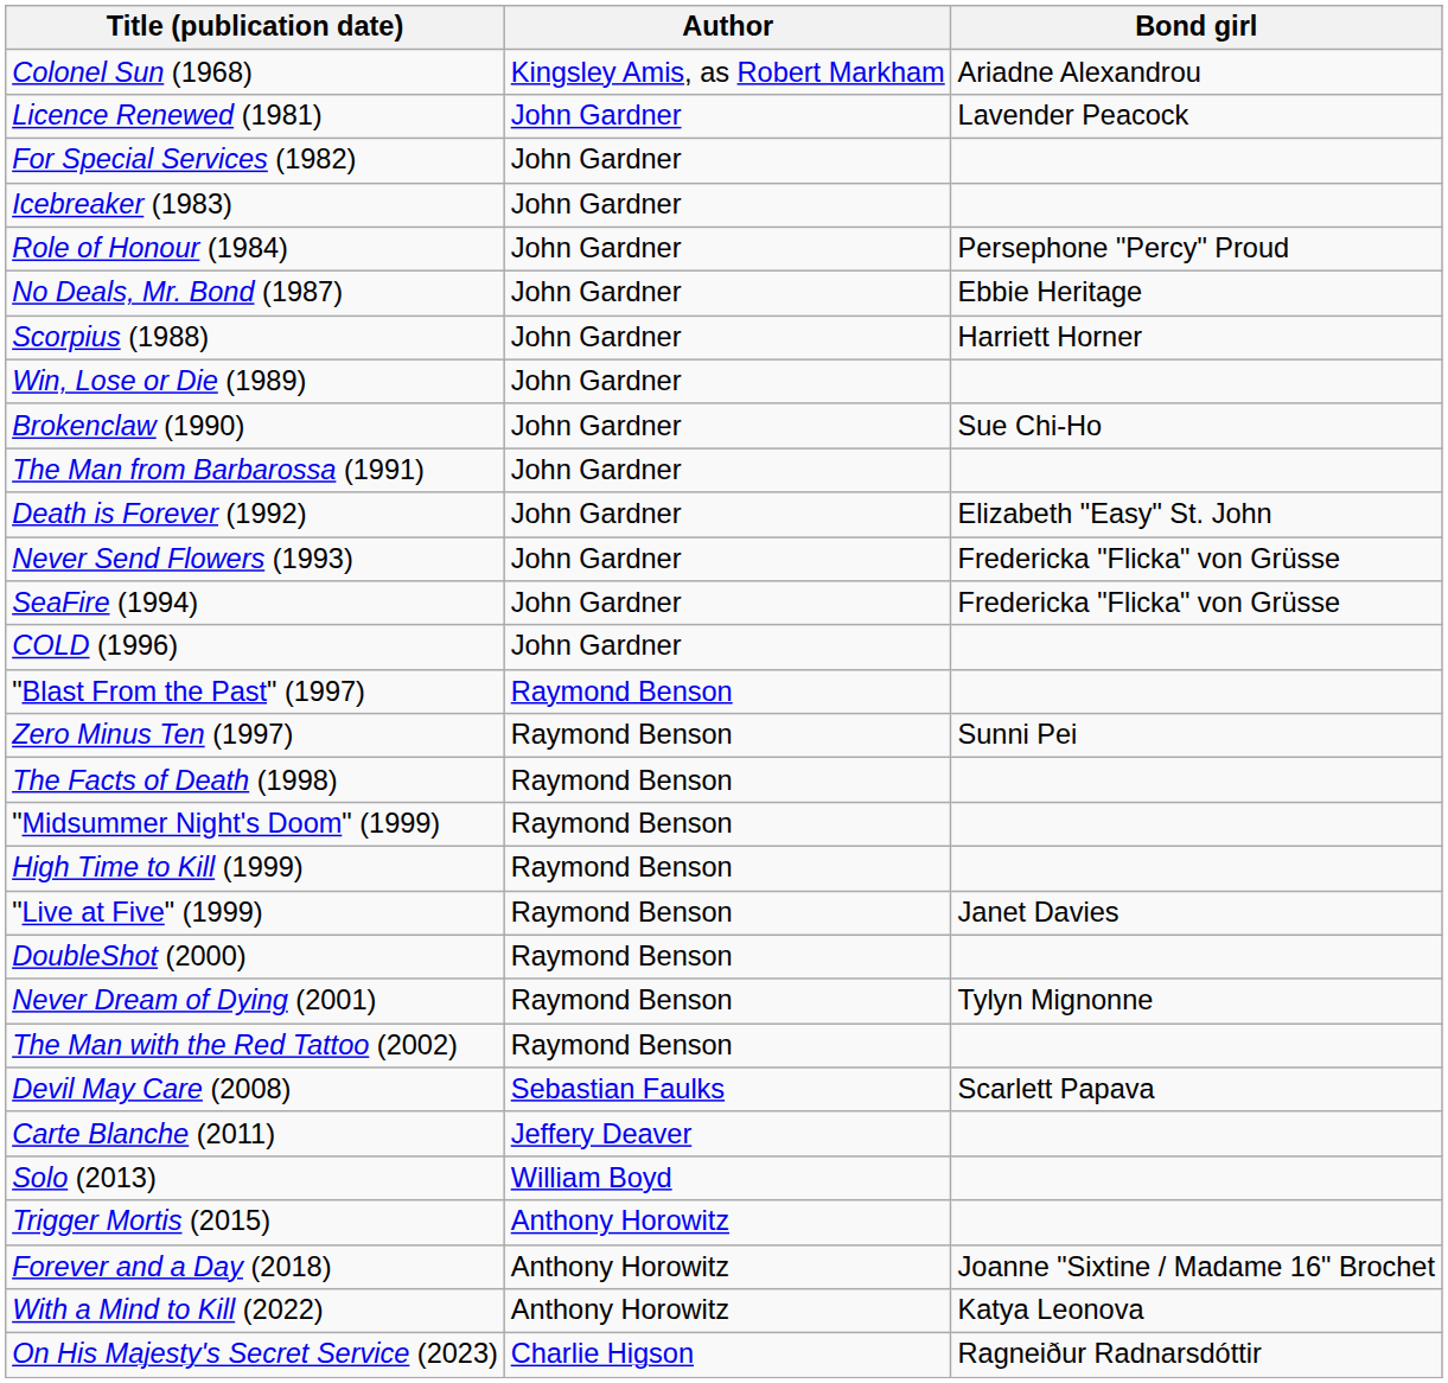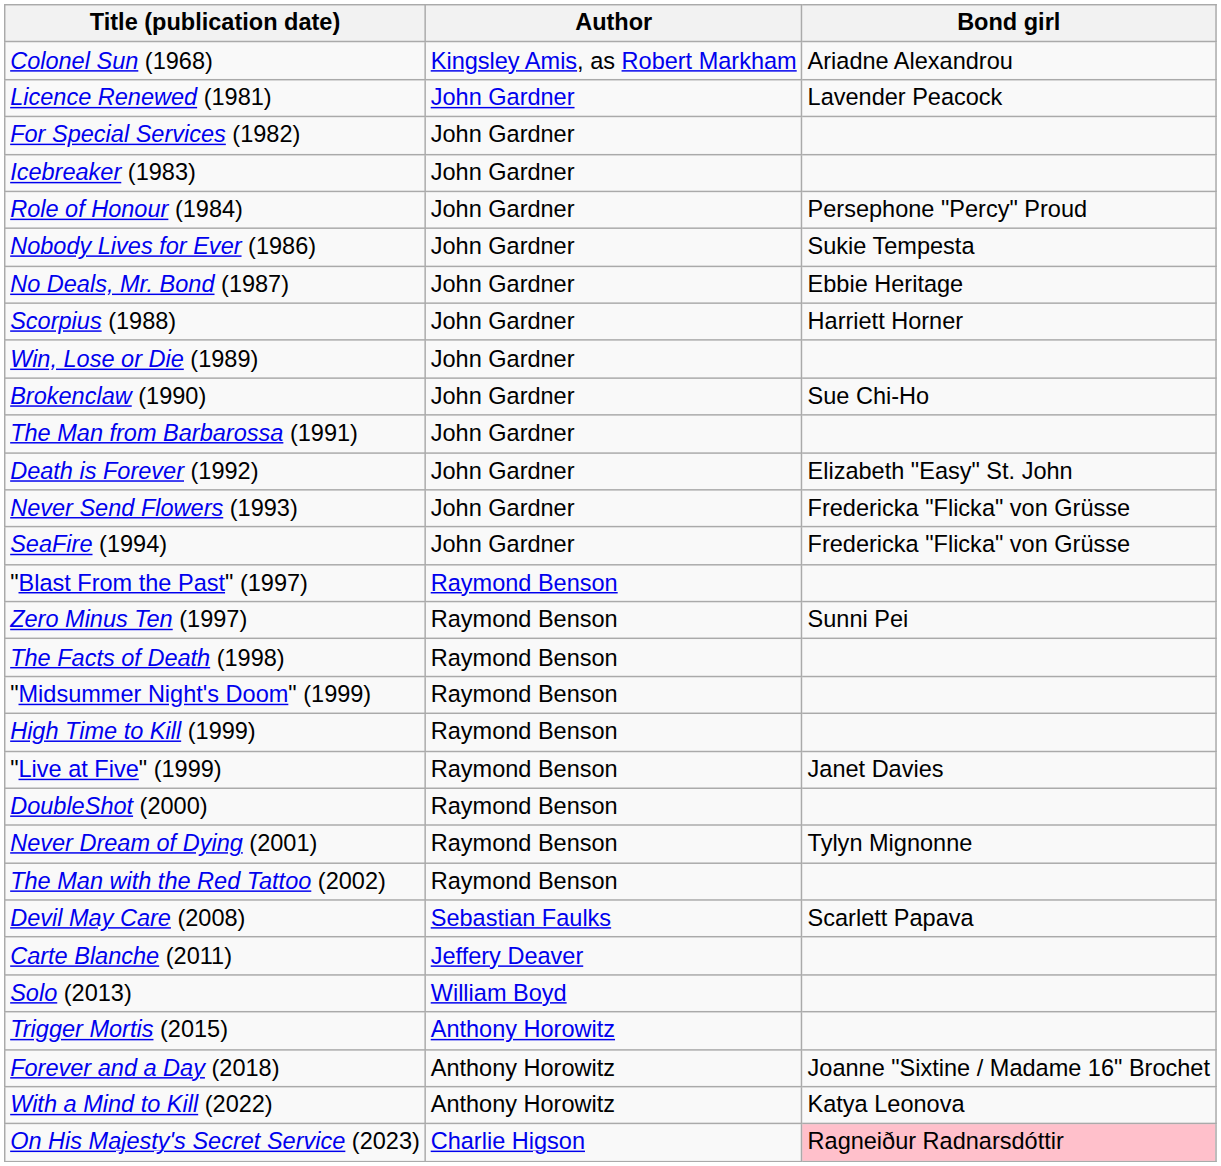 <table class="wikitable">
 <tr>
 <th scope="col">Title (publication date)</th>
 <th ! scope="col">Author</th>
 <th ! scope="col">Bond girl</th>
 </tr>
 <tr>
 <td><em><a href='#'>Colonel Sun</a></em> (1968)</td>
 <td><a href='#'>Kingsley Amis</a>, as <a href='#'>Robert Markham</a></td>
 <td>Ariadne Alexandrou</td>
 </tr>
 <tr>
 <td><em><a href='#'>Licence Renewed</a></em> (1981)</td>
 <td><a href='#'>John Gardner</a></td>
 <td>Lavender Peacock</td>
 </tr>
 <tr>
 <td><em><a href='#'>For Special Services</a></em> (1982)</td>
 <td>John Gardner</td>
 <td></td>
 </tr>
 <tr>
 <td><em><a href='#'>Icebreaker</a></em> (1983)</td>
 <td>John Gardner</td>
 <td></td>
 </tr>
 <tr>
 <td><em><a href='#'>Role of Honour</a></em> (1984)</td>
 <td>John Gardner</td>
 <td>Persephone "Percy" Proud</td>
+</tr>
+<tr>
+<td><em><a href='#'>Nobody Lives for Ever</a></em> (1986)</td>
+<td>John Gardner</td>
+<td>Sukie Tempesta</td>
 </tr>
 <tr>
 <td><em><a href='#'>No Deals, Mr. Bond</a></em> (1987)</td>
 <td>John Gardner</td>
 <td>Ebbie Heritage</td>
 </tr>
 <tr>
 <td><em><a href='#'>Scorpius</a></em> (1988)</td>
 <td>John Gardner</td>
 <td>Harriett Horner</td>
 </tr>
 <tr>
 <td><em><a href='#'>Win, Lose or Die</a></em> (1989)</td>
 <td>John Gardner</td>
 <td><br></td>
 </tr>
 <tr>
 <td><em><a href='#'>Brokenclaw</a></em> (1990)</td>
 <td>John Gardner</td>
 <td>Sue Chi-Ho</td>
 </tr>
 <tr>
 <td><em><a href='#'>The Man from Barbarossa</a></em> (1991)</td>
 <td>John Gardner</td>
 <td></td>
 </tr>
 <tr>
 <td><em><a href='#'>Death is Forever</a></em> (1992)</td>
 <td>John Gardner</td>
 <td>Elizabeth "Easy" St. John</td>
 </tr>
 <tr>
 <td><em><a href='#'>Never Send Flowers</a></em> (1993)</td>
 <td>John Gardner</td>
 <td>Fredericka "Flicka" von Grüsse</td>
 </tr>
 <tr>
 <td><em><a href='#'>SeaFire</a></em> (1994)</td>
 <td>John Gardner</td>
 <td>Fredericka "Flicka" von Grüsse</td>
-</tr>
-<tr>
-<td><em><a href='#'>COLD</a></em> (1996)</td>
-<td>John Gardner</td>
-<td></td>
 </tr>
 <tr>
 <td>"<a href='#'>Blast From the Past</a>" (1997)</td>
 <td><a href='#'>Raymond Benson</a></td>
 <td></td>
 </tr>
 <tr>
 <td><em><a href='#'>Zero Minus Ten</a></em> (1997)</td>
 <td>Raymond Benson</td>
 <td>Sunni Pei</td>
 </tr>
 <tr>
 <td><em><a href='#'>The Facts of Death</a></em> (1998)</td>
 <td>Raymond Benson</td>
 <td></td>
 </tr>
 <tr>
 <td>"<a href='#'>Midsummer Night's Doom</a>" (1999)</td>
 <td>Raymond Benson</td>
 <td></td>
 </tr>
 <tr>
 <td><em><a href='#'>High Time to Kill</a></em> (1999)</td>
 <td>Raymond Benson</td>
 <td></td>
 </tr>
 <tr>
 <td>"<a href='#'>Live at Five</a>" (1999)</td>
 <td>Raymond Benson</td>
 <td>Janet Davies</td>
 </tr>
 <tr>
 <td><em><a href='#'>DoubleShot</a></em> (2000)</td>
 <td>Raymond Benson</td>
 <td><br></td>
 </tr>
 <tr>
 <td><em><a href='#'>Never Dream of Dying</a></em> (2001)</td>
 <td>Raymond Benson</td>
 <td>Tylyn Mignonne</td>
 </tr>
 <tr>
 <td><em><a href='#'>The Man with the Red Tattoo</a></em> (2002)</td>
 <td>Raymond Benson</td>
 <td></td>
 </tr>
 <tr>
 <td><em><a href='#'>Devil May Care</a></em> (2008)</td>
 <td><a href='#'>Sebastian Faulks</a></td>
 <td>Scarlett Papava</td>
 </tr>
 <tr>
 <td><em><a href='#'>Carte Blanche</a></em> (2011)</td>
 <td><a href='#'>Jeffery Deaver</a></td>
 <td></td>
 </tr>
 <tr>
 <td><em><a href='#'>Solo</a></em> (2013)</td>
 <td><a href='#'>William Boyd</a></td>
 <td></td>
 </tr>
 <tr>
 <td><em><a href='#'>Trigger Mortis</a></em> (2015)</td>
 <td><a href='#'>Anthony Horowitz</a></td>
 <td></td>
 </tr>
 <tr>
 <td><em><a href='#'>Forever and a Day</a></em> (2018)</td>
 <td>Anthony Horowitz</td>
 <td>Joanne "Sixtine / Madame 16" Brochet</td>
 </tr>
 <tr>
 <td><em><a href='#'>With a Mind to Kill</a></em> (2022)</td>
 <td>Anthony Horowitz</td>
 <td>Katya Leonova</td>
 </tr>
 <tr>
 <td><a href='#'><em>On His Majesty's Secret Service</em></a> (2023)</td>
 <td><a href='#'>Charlie Higson</a></td>
-<td>Ragneiður Radnarsdóttir</td>
+<td style="background: pink;">Ragneiður Radnarsdóttir</td>
 </tr>
 </table>
